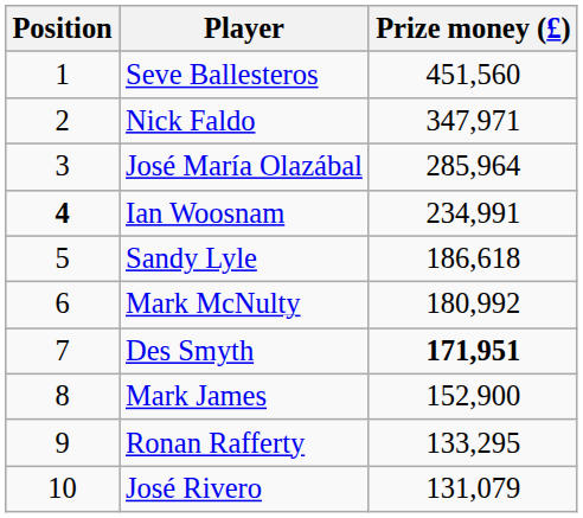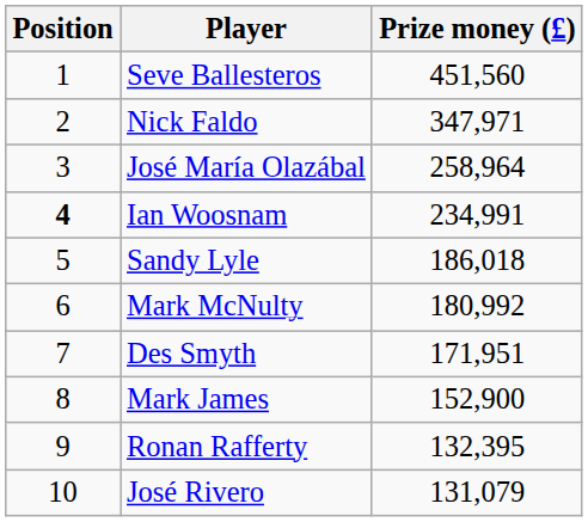 <table class="wikitable">
 <tr>
 <th>Position</th>
 <th>Player</th>
 <th>Prize money (<a href='#'>£</a>)</th>
 </tr>
 <tr>
 <td align=center>1</td>
 <td> <a href='#'>Seve Ballesteros</a></td>
 <td align=center>451,560</td>
 </tr>
 <tr>
 <td align=center>2</td>
 <td> <a href='#'>Nick Faldo</a></td>
 <td align=center>347,971</td>
 </tr>
 <tr>
 <td align=center>3</td>
 <td> <a href='#'>José María Olazábal</a></td>
-<td align=center>285,964</td>
+<td align=center>258,964</td>
 </tr>
 <tr>
 <td align=center><strong>4</strong></td>
 <td> <a href='#'>Ian Woosnam</a></td>
 <td align=center>234,991</td>
 </tr>
 <tr>
 <td align=center>5</td>
 <td> <a href='#'>Sandy Lyle</a></td>
-<td align=center>186,618</td>
+<td align=center>186,018</td>
 </tr>
 <tr>
 <td align=center>6</td>
 <td> <a href='#'>Mark McNulty</a></td>
 <td align=center>180,992</td>
 </tr>
 <tr>
 <td align=center>7</td>
 <td> <a href='#'>Des Smyth</a></td>
-<td align=center><strong>171,951</strong></td>
+<td align=center>171,951</td>
 </tr>
 <tr>
 <td align=center>8</td>
 <td> <a href='#'>Mark James</a></td>
 <td align=center>152,900</td>
 </tr>
 <tr>
 <td align=center>9</td>
 <td> <a href='#'>Ronan Rafferty</a></td>
-<td align=center>133,295</td>
+<td align=center>132,395</td>
 </tr>
 <tr>
 <td align=center>10</td>
 <td> <a href='#'>José Rivero</a></td>
 <td align=center>131,079</td>
 </tr>
 </table>
